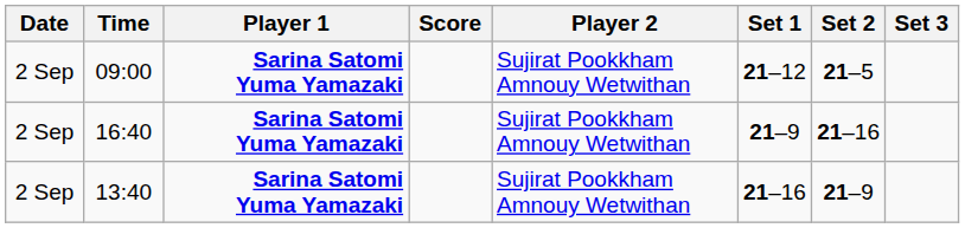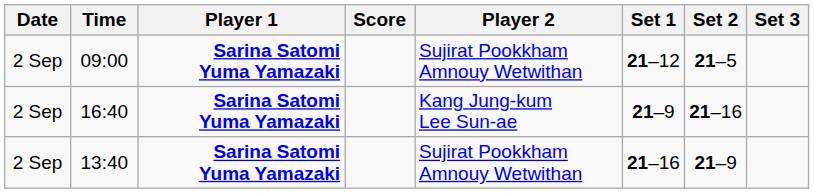 <table class="wikitable" style="font-size:90%; text-align:center">
 <tr>
 <th width="50">Date</th>
 <th width="50">Time</th>
 <th width="200">Player 1</th>
 <th width="50">Score</th>
 <th width="200">Player 2</th>
 <th width="50">Set 1</th>
 <th width="50">Set 2</th>
 <th width="50">Set 3</th>
 </tr>
 <tr>
 <td>2 Sep</td>
 <td>09:00</td>
 <td align="right"><strong><a href='#'>Sarina Satomi</a> <br><a href='#'>Yuma Yamazaki</a> </strong></td>
 <td> </td>
 <td align="left"> <a href='#'>Sujirat Pookkham</a><br> <a href='#'>Amnouy Wetwithan</a></td>
 <td><strong>21</strong>–12</td>
 <td><strong>21</strong>–5</td>
 <td></td>
 </tr>
 <tr>
 <td>2 Sep</td>
 <td>16:40</td>
 <td align="right"><strong><a href='#'>Sarina Satomi</a> <br><a href='#'>Yuma Yamazaki</a> </strong></td>
 <td> </td>
-<td align="left"> <a href='#'>Sujirat Pookkham</a><br> <a href='#'>Amnouy Wetwithan</a></td>
+<td align="left"> <a href='#'>Kang Jung-kum</a><br> <a href='#'>Lee Sun-ae</a></td>
 <td><strong>21</strong>–9</td>
 <td><strong>21</strong>–16</td>
 <td></td>
 </tr>
 <tr>
 <td>2 Sep</td>
 <td>13:40</td>
 <td align="right"><strong><a href='#'>Sarina Satomi</a> <br><a href='#'>Yuma Yamazaki</a> </strong></td>
 <td> </td>
 <td align="left"> <a href='#'>Sujirat Pookkham</a><br> <a href='#'>Amnouy Wetwithan</a></td>
 <td><strong>21</strong>–16</td>
 <td><strong>21</strong>–9</td>
 <td></td>
 </tr>
 </table>
